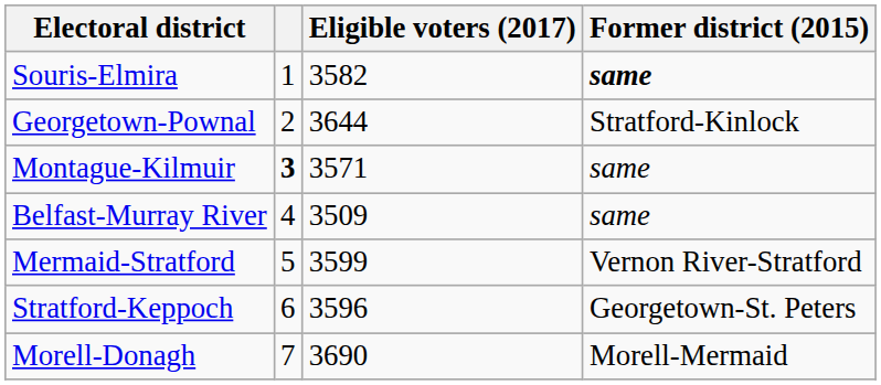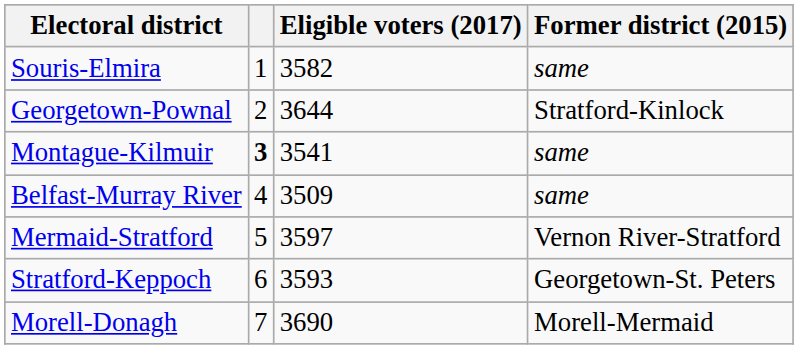 <table class="wikitable sortable">
 <tr>
 <th>Electoral district</th>
 <th></th>
 <th>Eligible voters (2017)</th>
 <th>Former district (2015)</th>
 </tr>
 <tr>
 <td><a href='#'>Souris-Elmira</a></td>
 <td>1</td>
 <td>3582</td>
-<td><strong><em>same</em></strong></td>
+<td><em>same</em></td>
 </tr>
 <tr>
 <td><a href='#'>Georgetown-Pownal</a></td>
 <td>2</td>
 <td>3644</td>
 <td>Stratford-Kinlock</td>
 </tr>
 <tr>
 <td><a href='#'>Montague-Kilmuir</a></td>
 <td><strong>3</strong></td>
-<td>3571</td>
+<td>3541</td>
 <td><em>same</em></td>
 </tr>
 <tr>
 <td><a href='#'>Belfast-Murray River</a></td>
 <td>4</td>
 <td>3509</td>
 <td><em>same</em></td>
 </tr>
 <tr>
 <td><a href='#'>Mermaid-Stratford</a></td>
 <td>5</td>
-<td>3599</td>
+<td>3597</td>
 <td>Vernon River-Stratford</td>
 </tr>
 <tr>
 <td><a href='#'>Stratford-Keppoch</a></td>
 <td>6</td>
-<td>3596</td>
+<td>3593</td>
 <td>Georgetown-St. Peters</td>
 </tr>
 <tr>
 <td><a href='#'>Morell-Donagh</a></td>
 <td>7</td>
 <td>3690</td>
 <td>Morell-Mermaid</td>
 </tr>
 </table>
